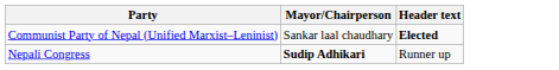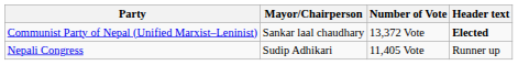 <table class="wikitable sortable">
 <tr>
 <th>Party</th>
 <th>Mayor/Chairperson</th>
+<th>Number of Vote</th>
 <th>Header text</th>
 </tr>
 <tr>
 <td><a href='#'>Communist Party of Nepal (Unified Marxist–Leninist)</a></td>
 <td>Sankar laal chaudhary</td>
+<td>13,372 Vote</td>
 <td><strong>Elected</strong></td>
 </tr>
 <tr>
 <td><a href='#'>Nepali Congress</a></td>
-<td><strong>Sudip Adhikari</strong></td>
+<td>Sudip Adhikari</td>
+<td>11,405 Vote</td>
 <td>Runner up</td>
 </tr>
 </table>
